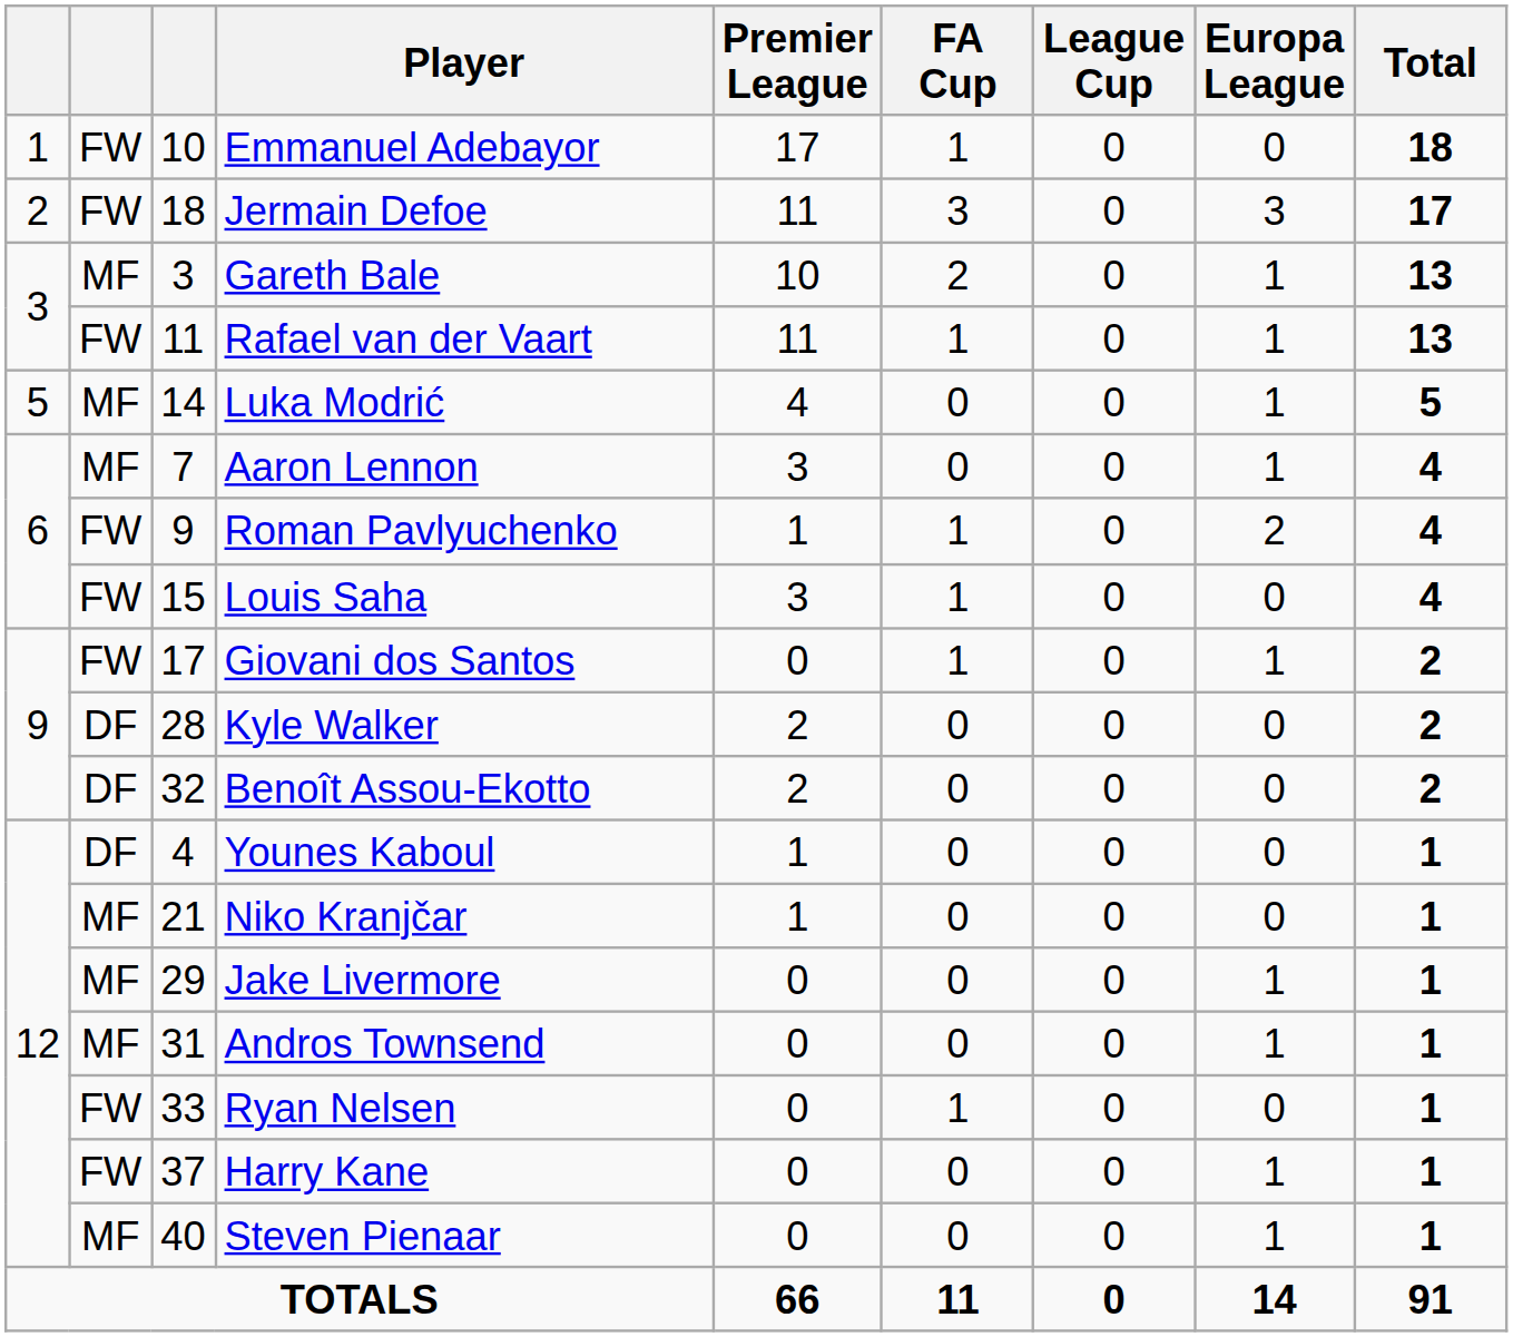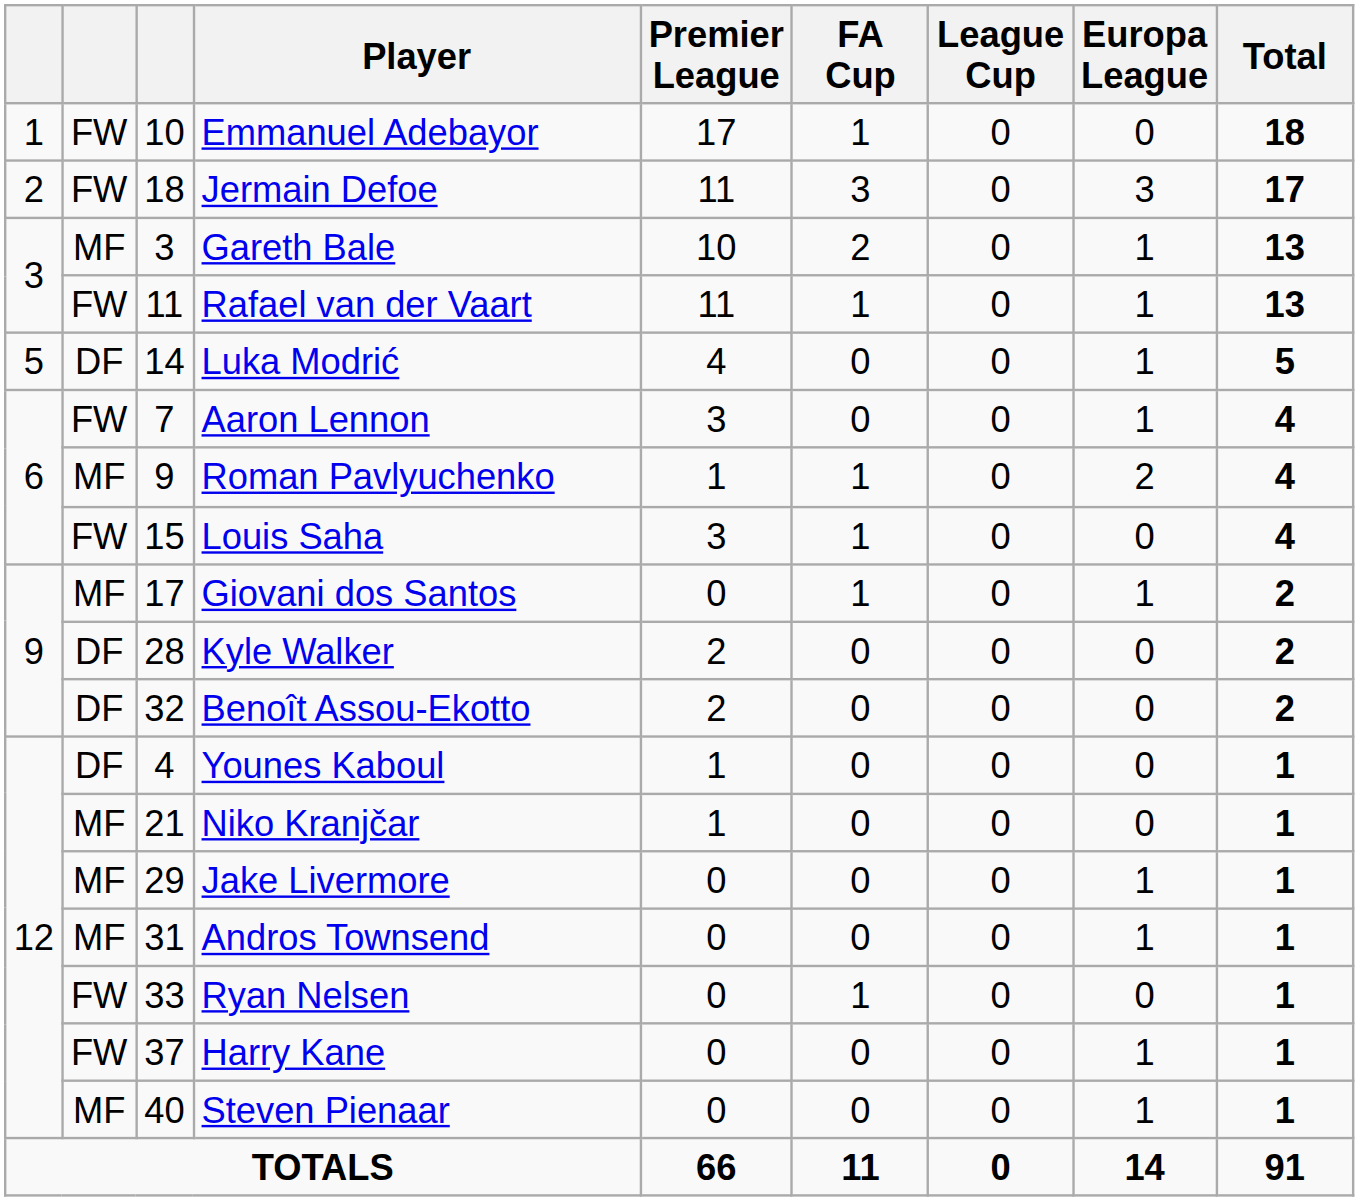 <table class="wikitable sortable" style="font-size: 95%; text-align: center;">
 <tr>
 <th width=10></th>
 <th width=10></th>
 <th width=10></th>
 <th width=180>Player</th>
 <th width=50>Premier League</th>
 <th width=50>FA Cup</th>
 <th width=50>League Cup</th>
 <th width=50>Europa League</th>
 <th width=50>Total</th>
 </tr>
 <tr>
 <td>1</td>
 <td>FW</td>
 <td>10</td>
 <td align=left> <a href='#'>Emmanuel Adebayor</a></td>
 <td>17</td>
 <td>1</td>
 <td>0</td>
 <td>0</td>
 <td><strong>18</strong></td>
 </tr>
 <tr>
 <td>2</td>
 <td>FW</td>
 <td>18</td>
 <td align=left> <a href='#'>Jermain Defoe</a></td>
 <td>11</td>
 <td>3</td>
 <td>0</td>
 <td>3</td>
 <td><strong>17</strong></td>
 </tr>
 <tr>
 <td rowspan="2">3</td>
 <td>MF</td>
 <td>3</td>
 <td align="left"> <a href='#'>Gareth Bale</a></td>
 <td>10</td>
 <td>2</td>
 <td>0</td>
 <td>1</td>
 <td><strong>13</strong></td>
 </tr>
 <tr>
 <td>FW</td>
 <td>11</td>
 <td align="left"> <a href='#'>Rafael van der Vaart</a></td>
 <td>11</td>
 <td>1</td>
 <td>0</td>
 <td>1</td>
 <td><strong>13</strong></td>
 </tr>
 <tr>
 <td rowspan="1">5</td>
-<td>MF</td>
+<td>DF</td>
 <td>14</td>
 <td align="left"> <a href='#'>Luka Modrić</a></td>
 <td>4</td>
 <td>0</td>
 <td>0</td>
 <td>1</td>
 <td><strong>5</strong></td>
 </tr>
 <tr>
 <td rowspan="3">6</td>
-<td>MF</td>
+<td>FW</td>
 <td>7</td>
 <td align="left"> <a href='#'>Aaron Lennon</a></td>
 <td>3</td>
 <td>0</td>
 <td>0</td>
 <td>1</td>
 <td><strong>4</strong></td>
 </tr>
 <tr>
-<td>FW</td>
+<td>MF</td>
 <td>9</td>
 <td align="left"> <a href='#'>Roman Pavlyuchenko</a></td>
 <td>1</td>
 <td>1</td>
 <td>0</td>
 <td>2</td>
 <td><strong>4</strong></td>
 </tr>
 <tr>
 <td>FW</td>
 <td>15</td>
 <td align="left"> <a href='#'>Louis Saha</a></td>
 <td>3</td>
 <td>1</td>
 <td>0</td>
 <td>0</td>
 <td><strong>4</strong></td>
 </tr>
 <tr>
 <td rowspan="3">9</td>
-<td>FW</td>
+<td>MF</td>
 <td>17</td>
 <td align="left"> <a href='#'>Giovani dos Santos</a></td>
 <td>0</td>
 <td>1</td>
 <td>0</td>
 <td>1</td>
 <td><strong>2</strong></td>
 </tr>
 <tr>
 <td>DF</td>
 <td>28</td>
 <td align="left"> <a href='#'>Kyle Walker</a></td>
 <td>2</td>
 <td>0</td>
 <td>0</td>
 <td>0</td>
 <td><strong>2</strong></td>
 </tr>
 <tr>
 <td>DF</td>
 <td>32</td>
 <td align="left"> <a href='#'>Benoît Assou-Ekotto</a></td>
 <td>2</td>
 <td>0</td>
 <td>0</td>
 <td>0</td>
 <td><strong>2</strong></td>
 </tr>
 <tr>
 <td rowspan="7">12</td>
 <td>DF</td>
 <td>4</td>
 <td align="left"> <a href='#'>Younes Kaboul</a></td>
 <td>1</td>
 <td>0</td>
 <td>0</td>
 <td>0</td>
 <td><strong>1</strong></td>
 </tr>
 <tr>
 <td>MF</td>
 <td>21</td>
 <td align="left"> <a href='#'>Niko Kranjčar</a></td>
 <td>1</td>
 <td>0</td>
 <td>0</td>
 <td>0</td>
 <td><strong>1</strong></td>
 </tr>
 <tr>
 <td>MF</td>
 <td>29</td>
 <td align="left"> <a href='#'>Jake Livermore</a></td>
 <td>0</td>
 <td>0</td>
 <td>0</td>
 <td>1</td>
 <td><strong>1</strong></td>
 </tr>
 <tr>
 <td>MF</td>
 <td>31</td>
 <td align="left"> <a href='#'>Andros Townsend</a></td>
 <td>0</td>
 <td>0</td>
 <td>0</td>
 <td>1</td>
 <td><strong>1</strong></td>
 </tr>
 <tr>
 <td>FW</td>
 <td>33</td>
 <td align="left"> <a href='#'>Ryan Nelsen</a></td>
 <td>0</td>
 <td>1</td>
 <td>0</td>
 <td>0</td>
 <td><strong>1</strong></td>
 </tr>
 <tr>
 <td>FW</td>
 <td>37</td>
 <td align="left"> <a href='#'>Harry Kane</a></td>
 <td>0</td>
 <td>0</td>
 <td>0</td>
 <td>1</td>
 <td><strong>1</strong></td>
 </tr>
 <tr>
 <td>MF</td>
 <td>40</td>
 <td align="left"> <a href='#'>Steven Pienaar</a></td>
 <td>0</td>
 <td>0</td>
 <td>0</td>
 <td>1</td>
 <td><strong>1</strong></td>
 </tr>
 <tr>
 <td colspan="4"><strong>TOTALS</strong></td>
 <td><strong>66</strong></td>
 <td><strong>11</strong></td>
 <td><strong>0</strong></td>
 <td><strong>14</strong></td>
 <td><strong>91</strong></td>
 </tr>
 </table>
